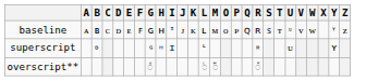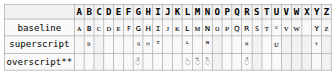 <table class=wikitable style=text-align:center;>
 <tr>
 <th></th>
 <th>A</th>
 <th>B</th>
 <th>C</th>
 <th>D</th>
 <th>E</th>
 <th>F</th>
 <th>G</th>
 <th>H</th>
 <th>I</th>
 <th>J</th>
 <th>K</th>
 <th>L</th>
 <th>M</th>
+<th>N</th>
 <th>O</th>
 <th>P</th>
 <th>Q</th>
 <th>R</th>
 <th>S</th>
 <th>T</th>
 <th>U</th>
 <th>V</th>
 <th>W</th>
 <th>X</th>
 <th>Y</th>
 <th>Z</th>
 </tr>
 <tr>
 <td>baseline</td>
 <td>ᴀ</td>
 <td>ʙ</td>
 <td>ᴄ</td>
 <td>ᴅ</td>
 <td>ᴇ</td>
 <td>ꜰ</td>
 <td>ɢ</td>
 <td>ʜ</td>
-<td>ᶦ</td>
+<td>ɪ</td>
 <td>ᴊ</td>
 <td>ᴋ</td>
 <td>ʟ</td>
 <td>ᴍ</td>
+<td>ɴ</td>
 <td>ᴏ</td>
 <td>ᴘ</td>
 <td>ꞯ</td>
 <td>ʀ</td>
 <td>ꜱ</td>
 <td>ᴛ</td>
 <td>ᶸ</td>
 <td>ᴠ</td>
 <td>ᴡ</td>
 <td></td>
-<td>𐞲</td>
+<td>ʏ</td>
 <td>ᴢ</td>
 </tr>
 <tr>
 <td>superscript</td>
 <td></td>
 <td>𐞄</td>
 <th></th>
 <td></td>
 <td></td>
 <td></td>
 <td>𐞒</td>
 <td>𐞖</td>
-<td>ɪ</td>
+<td>ᶦ</td>
 <td></td>
 <td></td>
 <td>ᶫ</td>
 <td></td>
+<td>ᶰ</td>
 <th></th>
 <td></td>
 <td></td>
 <td>𐞪</td>
 <th></th>
 <td></td>
 <td>ᴜ</td>
 <th></th>
 <th></th>
 <th></th>
-<td>ʏ</td>
+<td>𐞲</td>
 <th></th>
 </tr>
 <tr>
 <td>overscript**</td>
 <td></td>
 <td></td>
 <th></th>
 <td></td>
 <td></td>
 <td></td>
 <td>◌ᷛ</td>
 <td></td>
 <td></td>
 <td></td>
 <td></td>
 <td>◌ᷞ</td>
 <td>◌ᷟ</td>
+<td>◌ᷡ</td>
 <th></th>
 <td></td>
 <td></td>
 <td>◌ᷢ</td>
 <th></th>
 <td></td>
 <td></td>
 <th></th>
 <th></th>
 <th></th>
 <td></td>
 <th></th>
 </tr>
 </table>
